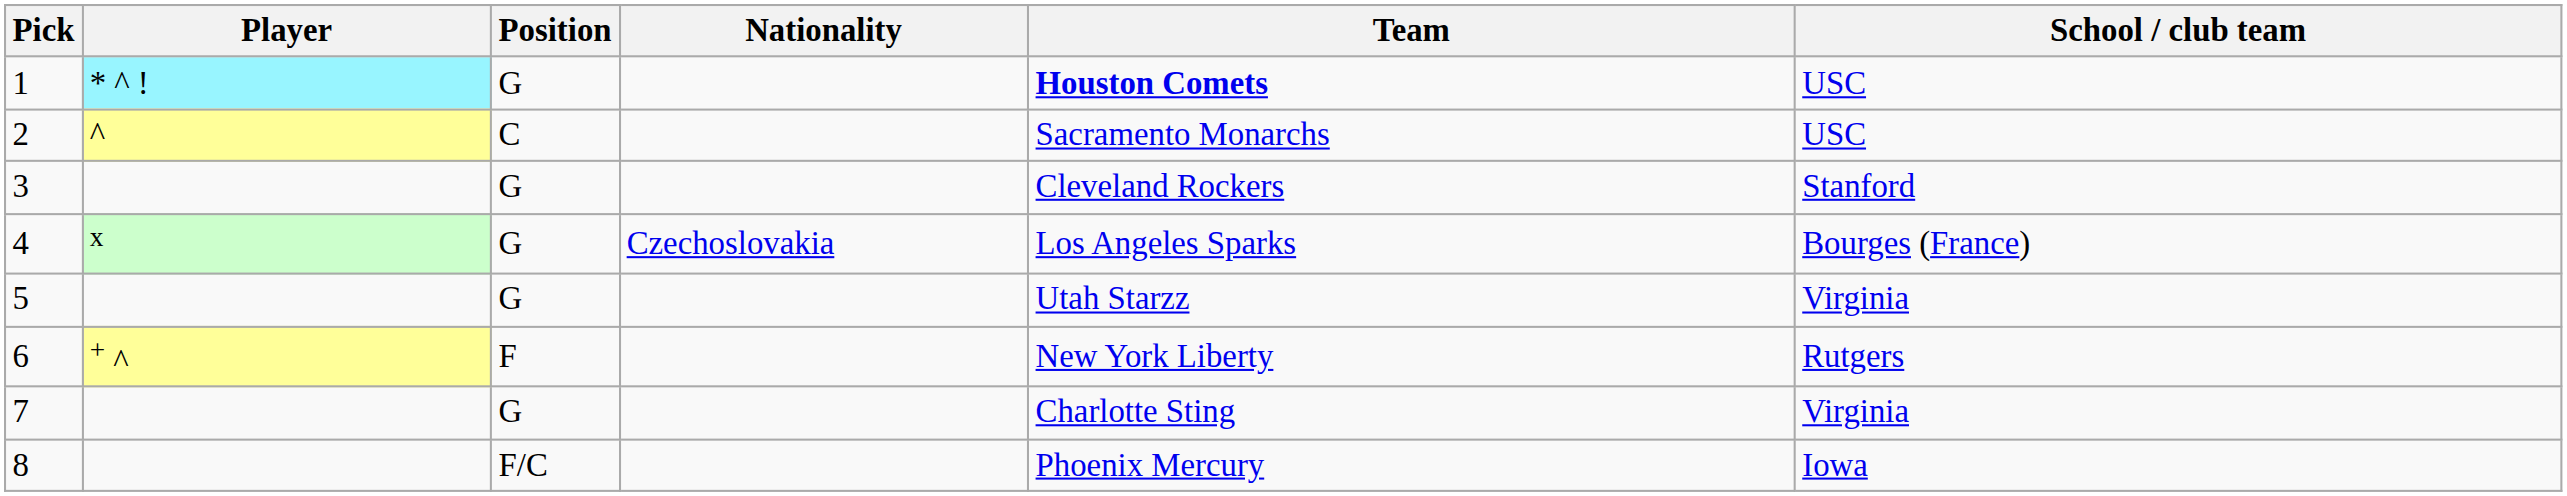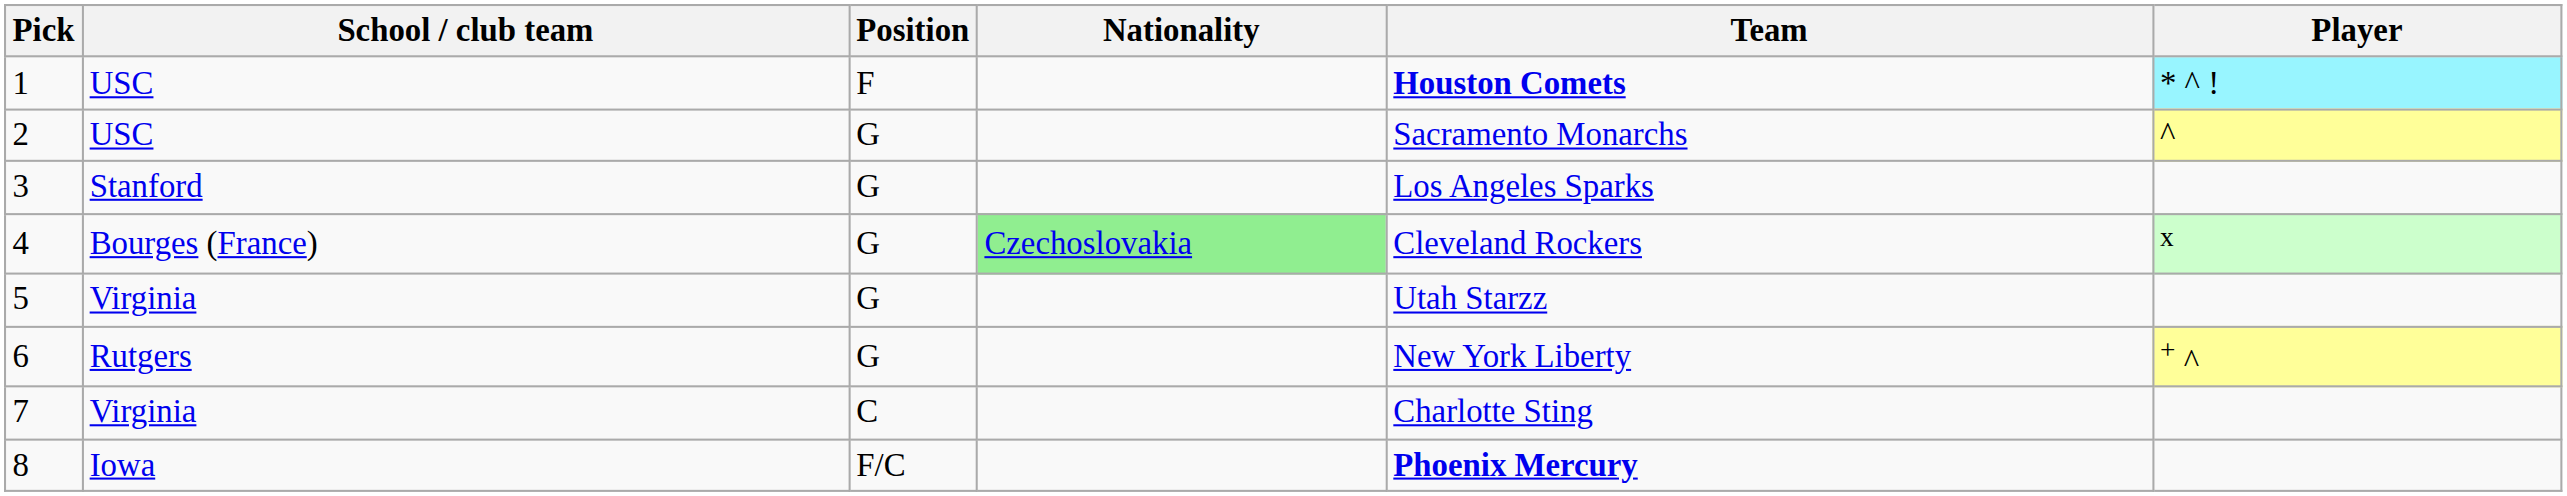 <table class="wikitable sortable sortable">
 <tr>
 <th style="width:1%;">Pick</th>
-<th style="width:16%;">Player</th>
+<th style="width:30%;">School / club team</th>
 <th style="width:1%;">Position</th>
 <th style="width:16%;">Nationality</th>
 <th style="width:30%;">Team</th>
-<th style="width:30%;">School / club team</th>
+<th style="width:16%;">Player</th>
 </tr>
 <tr>
 <td>1</td>
-<td bgcolor=#98f5ff> * ^ !</td>
-<td>G</td>
+<td><a href='#'>USC</a></td>
+<td>F</td>
 <td></td>
 <td><strong><a href='#'>Houston Comets</a></strong></td>
-<td><a href='#'>USC</a></td>
+<td bgcolor=#98f5ff> * ^ !</td>
 </tr>
 <tr>
 <td>2</td>
-<td bgcolor=#FFFF99> ^</td>
-<td>C</td>
+<td><a href='#'>USC</a></td>
+<td>G</td>
 <td></td>
 <td><a href='#'>Sacramento Monarchs</a></td>
-<td><a href='#'>USC</a></td>
+<td bgcolor=#FFFF99> ^</td>
 </tr>
 <tr>
 <td>3</td>
-<td></td>
+<td><a href='#'>Stanford</a></td>
 <td>G</td>
 <td></td>
-<td><a href='#'>Cleveland Rockers</a></td>
-<td><a href='#'>Stanford</a></td>
+<td><a href='#'>Los Angeles Sparks</a></td>
+<td></td>
 </tr>
 <tr>
 <td>4</td>
+<td><a href='#'>Bourges</a> (<a href='#'>France</a>)</td>
+<td>G</td>
+<td style="background: lightgreen;"> <a href='#'>Czechoslovakia</a></td>
+<td><a href='#'>Cleveland Rockers</a></td>
 <td bgcolor=#CCFFCC> <sup>x</sup></td>
-<td>G</td>
-<td> <a href='#'>Czechoslovakia</a></td>
-<td><a href='#'>Los Angeles Sparks</a></td>
-<td><a href='#'>Bourges</a> (<a href='#'>France</a>)</td>
 </tr>
 <tr>
 <td>5</td>
-<td></td>
+<td><a href='#'>Virginia</a></td>
 <td>G</td>
 <td></td>
 <td><a href='#'>Utah Starzz</a></td>
-<td><a href='#'>Virginia</a></td>
+<td></td>
 </tr>
 <tr>
 <td>6</td>
-<td bgcolor=#FFFF99> <sup>+</sup> ^</td>
-<td>F</td>
+<td><a href='#'>Rutgers</a></td>
+<td>G</td>
 <td></td>
 <td><a href='#'>New York Liberty</a></td>
-<td><a href='#'>Rutgers</a></td>
+<td bgcolor=#FFFF99> <sup>+</sup> ^</td>
 </tr>
 <tr>
 <td>7</td>
-<td></td>
-<td>G</td>
+<td><a href='#'>Virginia</a></td>
+<td>C</td>
 <td></td>
 <td><a href='#'>Charlotte Sting</a></td>
-<td><a href='#'>Virginia</a></td>
+<td></td>
 </tr>
 <tr>
 <td>8</td>
-<td></td>
+<td><a href='#'>Iowa</a></td>
 <td>F/C</td>
 <td></td>
-<td><a href='#'>Phoenix Mercury</a></td>
-<td><a href='#'>Iowa</a></td>
+<td><strong><a href='#'>Phoenix Mercury</a></strong></td>
+<td></td>
 </tr>
 </table>
